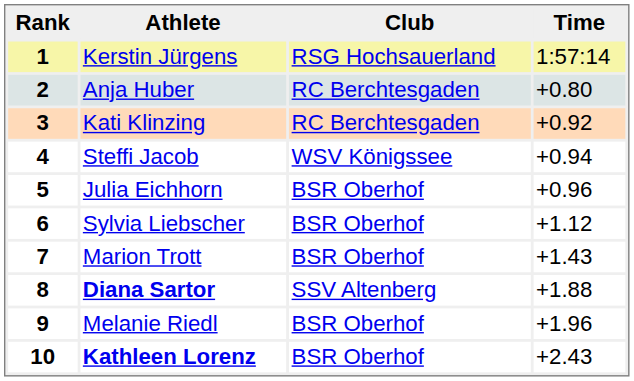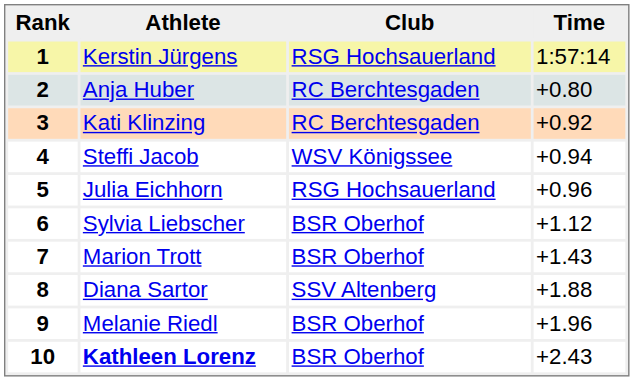 <table style="border:1px solid #808080; background-color:#EFEFEF;" cellspacing="2" cellpadding="2" width="450">
 <tr bgcolor="#EFEFEF">
 <th>Rank</th>
 <th>Athlete</th>
 <th>Club</th>
 <th>Time</th>
 </tr>
 <tr valign="top" bgcolor="#F7F6A8">
 <th>1</th>
 <td><a href='#'>Kerstin Jürgens</a></td>
 <td><a href='#'>RSG Hochsauerland</a></td>
 <td>1:57:14</td>
 </tr>
 <tr valign="top" bgcolor="#DCE5E5">
 <th>2</th>
 <td><a href='#'>Anja Huber</a></td>
 <td><a href='#'>RC Berchtesgaden</a></td>
 <td>+0.80</td>
 </tr>
 <tr valign="top" bgcolor="#FFDAB9">
 <th>3</th>
 <td><a href='#'>Kati Klinzing</a></td>
 <td><a href='#'>RC Berchtesgaden</a></td>
 <td>+0.92</td>
 </tr>
 <tr valign="top" bgcolor="#FFFFFF">
 <th>4</th>
 <td><a href='#'>Steffi Jacob</a></td>
 <td><a href='#'>WSV Königssee</a></td>
 <td>+0.94</td>
 </tr>
 <tr valign="top" bgcolor="#FFFFFF">
 <th>5</th>
 <td><a href='#'>Julia Eichhorn</a></td>
-<td><a href='#'>BSR Oberhof</a></td>
+<td><a href='#'>RSG Hochsauerland</a></td>
 <td>+0.96</td>
 </tr>
 <tr valign="top" bgcolor="#FFFFFF">
 <th>6</th>
 <td><a href='#'>Sylvia Liebscher</a></td>
 <td><a href='#'>BSR Oberhof</a></td>
 <td>+1.12</td>
 </tr>
 <tr valign="top" bgcolor="#FFFFFF">
 <th>7</th>
 <td><a href='#'>Marion Trott</a></td>
 <td><a href='#'>BSR Oberhof</a></td>
 <td>+1.43</td>
 </tr>
 <tr valign="top" bgcolor="#FFFFFF">
 <th>8</th>
-<td><strong><a href='#'>Diana Sartor</a></strong></td>
+<td><a href='#'>Diana Sartor</a></td>
 <td><a href='#'>SSV Altenberg</a></td>
 <td>+1.88</td>
 </tr>
 <tr valign="top" bgcolor="#FFFFFF">
 <th>9</th>
 <td><a href='#'>Melanie Riedl</a></td>
 <td><a href='#'>BSR Oberhof</a></td>
 <td>+1.96</td>
 </tr>
 <tr valign="top" bgcolor="#FFFFFF">
 <th>10</th>
 <td><strong><a href='#'>Kathleen Lorenz</a></strong></td>
 <td><a href='#'>BSR Oberhof</a></td>
 <td>+2.43</td>
 </tr>
 </table>
